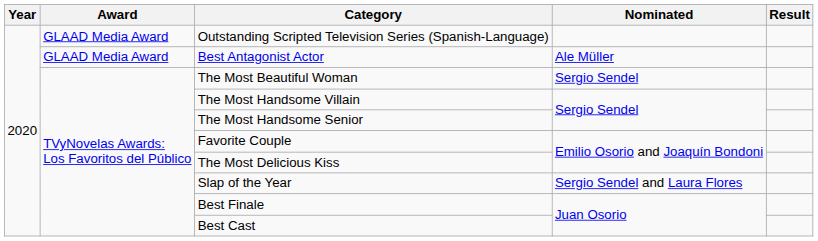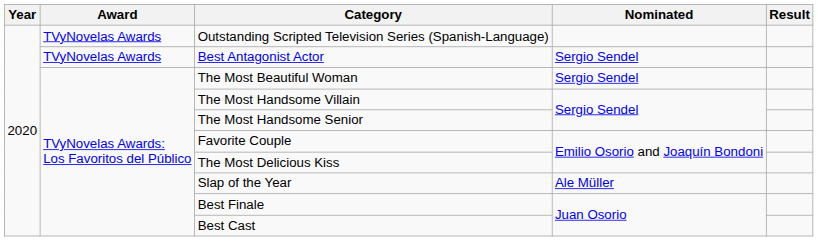 <table class="wikitable plainrowheaders">
 <tr>
 <th scope="col">Year</th>
 <th scope="col">Award</th>
 <th scope="col">Category</th>
 <th scope="col">Nominated</th>
 <th scope="col">Result</th>
 </tr>
 <tr>
 <td rowspan="11">2020</td>
-<td><a href='#'>GLAAD Media Award</a></td>
+<td rowspan="1"><a href='#'>TVyNovelas Awards</a></td>
 <td>Outstanding Scripted Television Series (Spanish-Language)</td>
 <td></td>
 <td></td>
 </tr>
 <tr>
-<td><a href='#'>GLAAD Media Award</a></td>
+<td rowspan="1"><a href='#'>TVyNovelas Awards</a></td>
 <td><a href='#'>Best Antagonist Actor</a></td>
-<td><a href='#'>Ale Müller</a></td>
+<td><a href='#'>Sergio Sendel</a></td>
 <td></td>
 </tr>
 <tr>
 <td rowspan="8"><a href='#'>TVyNovelas Awards:<br>Los Favoritos del Público</a></td>
 <td>The Most Beautiful Woman</td>
 <td><a href='#'>Sergio Sendel</a></td>
 <td></td>
 </tr>
 <tr>
 <td>The Most Handsome Villain</td>
 <td rowspan="2"><a href='#'>Sergio Sendel</a></td>
 <td></td>
 </tr>
 <tr>
 <td>The Most Handsome Senior</td>
 <td></td>
 </tr>
 <tr>
 <td>Favorite Couple</td>
 <td rowspan="2"><a href='#'>Emilio Osorio</a> and <a href='#'>Joaquín Bondoni</a></td>
 <td></td>
 </tr>
 <tr>
 <td>The Most Delicious Kiss</td>
 <td></td>
 </tr>
 <tr>
 <td>Slap of the Year</td>
-<td><a href='#'>Sergio Sendel</a> and <a href='#'>Laura Flores</a></td>
+<td><a href='#'>Ale Müller</a></td>
 <td></td>
 </tr>
 <tr>
 <td>Best Finale</td>
 <td rowspan="2"><a href='#'>Juan Osorio</a></td>
 <td></td>
 </tr>
 <tr>
 <td>Best Cast</td>
 <td></td>
 </tr>
 </table>
